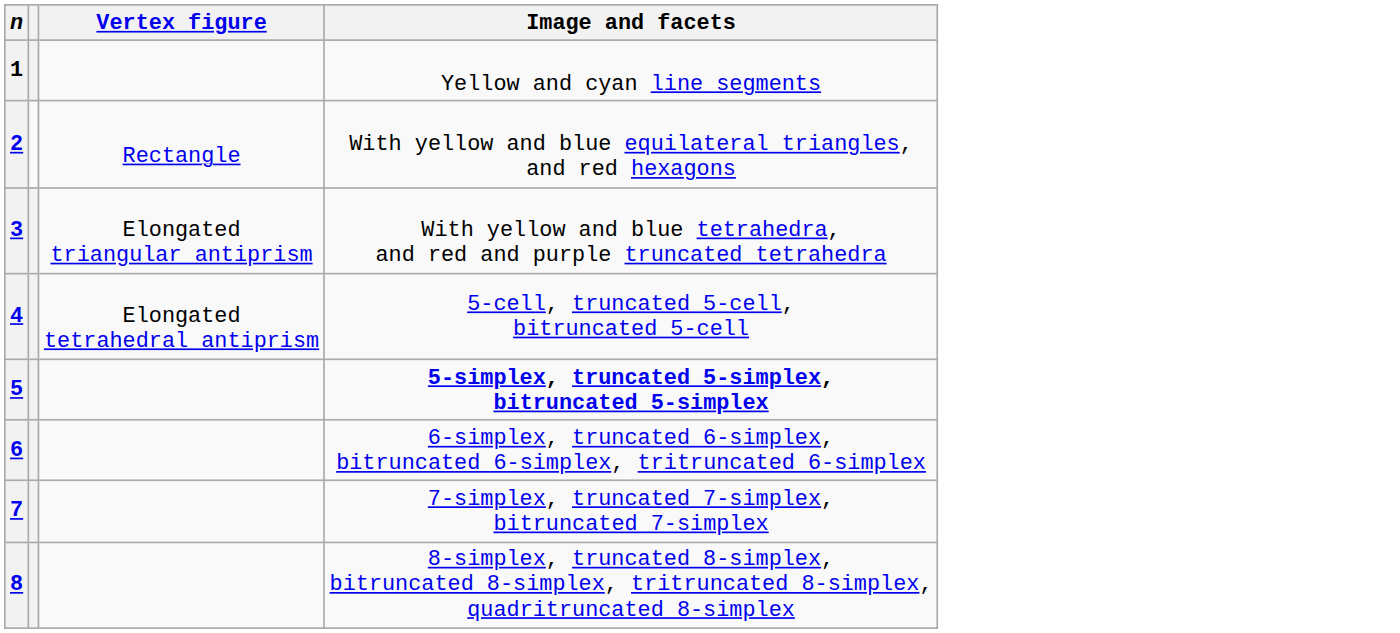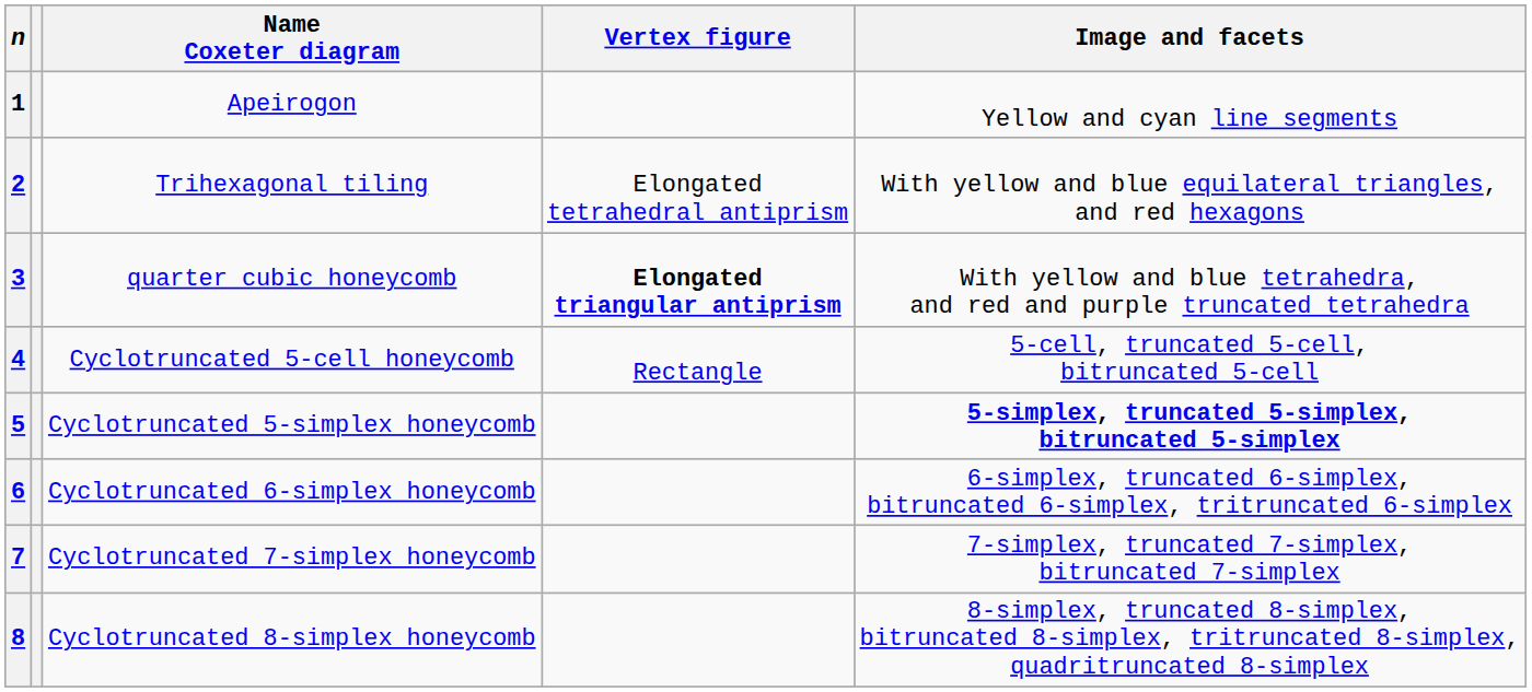 <table class=wikitable>
 <tr>
 <th><em>n</em></th>
 <th></th>
+<th>Name<br><a href='#'>Coxeter diagram</a></th>
 <th><a href='#'>Vertex figure</a></th>
 <th>Image and facets</th>
 </tr>
 <tr align=center>
 <th>1</th>
 <th></th>
+<td><a href='#'>Apeirogon</a><br></td>
 <td></td>
 <td><br>Yellow and cyan <a href='#'>line segments</a></td>
 </tr>
 <tr align=center>
 <th><a href='#'>2</a></th>
 <td></td>
-<td><br><a href='#'>Rectangle</a></td>
+<td><a href='#'>Trihexagonal tiling</a><br></td>
+<td><br>Elongated<br><a href='#'>tetrahedral antiprism</a></td>
 <td><br>With yellow and blue <a href='#'>equilateral triangles</a>,<br>and red <a href='#'>hexagons</a></td>
 </tr>
 <tr align=center>
 <th><a href='#'>3</a></th>
 <th></th>
-<td><br>Elongated<br><a href='#'>triangular antiprism</a></td>
+<td><a href='#'>quarter cubic honeycomb</a><br></td>
+<td><strong><br>Elongated<br><a href='#'>triangular antiprism</a></strong></td>
 <td><br>With yellow and blue <a href='#'>tetrahedra</a>,<br>and red and purple <a href='#'>truncated tetrahedra</a></td>
 </tr>
 <tr align=center>
 <th><a href='#'>4</a></th>
 <th></th>
-<td><br>Elongated<br><a href='#'>tetrahedral antiprism</a></td>
+<td><a href='#'>Cyclotruncated 5-cell honeycomb</a><br></td>
+<td><br><a href='#'>Rectangle</a></td>
 <td><a href='#'>5-cell</a>, <a href='#'>truncated 5-cell</a>,<br><a href='#'>bitruncated 5-cell</a></td>
 </tr>
 <tr align=center>
 <th><a href='#'>5</a></th>
 <th></th>
+<td><a href='#'>Cyclotruncated 5-simplex honeycomb</a><br></td>
 <td></td>
 <td><strong><a href='#'>5-simplex</a>, <a href='#'>truncated 5-simplex</a>,<br><a href='#'>bitruncated 5-simplex</a></strong></td>
 </tr>
 <tr align=center>
 <th><a href='#'>6</a></th>
 <th></th>
+<td><a href='#'>Cyclotruncated 6-simplex honeycomb</a><br></td>
 <td></td>
 <td><a href='#'>6-simplex</a>, <a href='#'>truncated 6-simplex</a>,<br><a href='#'>bitruncated 6-simplex</a>, <a href='#'>tritruncated 6-simplex</a></td>
 </tr>
 <tr align=center>
 <th><a href='#'>7</a></th>
 <th></th>
+<td><a href='#'>Cyclotruncated 7-simplex honeycomb</a><br></td>
 <td></td>
 <td><a href='#'>7-simplex</a>, <a href='#'>truncated 7-simplex</a>,<br><a href='#'>bitruncated 7-simplex</a></td>
 </tr>
 <tr align=center>
 <th><a href='#'>8</a></th>
 <th></th>
+<td><a href='#'>Cyclotruncated 8-simplex honeycomb</a><br></td>
 <td></td>
 <td><a href='#'>8-simplex</a>, <a href='#'>truncated 8-simplex</a>,<br><a href='#'>bitruncated 8-simplex</a>, <a href='#'>tritruncated 8-simplex</a>,<br><a href='#'>quadritruncated 8-simplex</a></td>
 </tr>
 </table>
